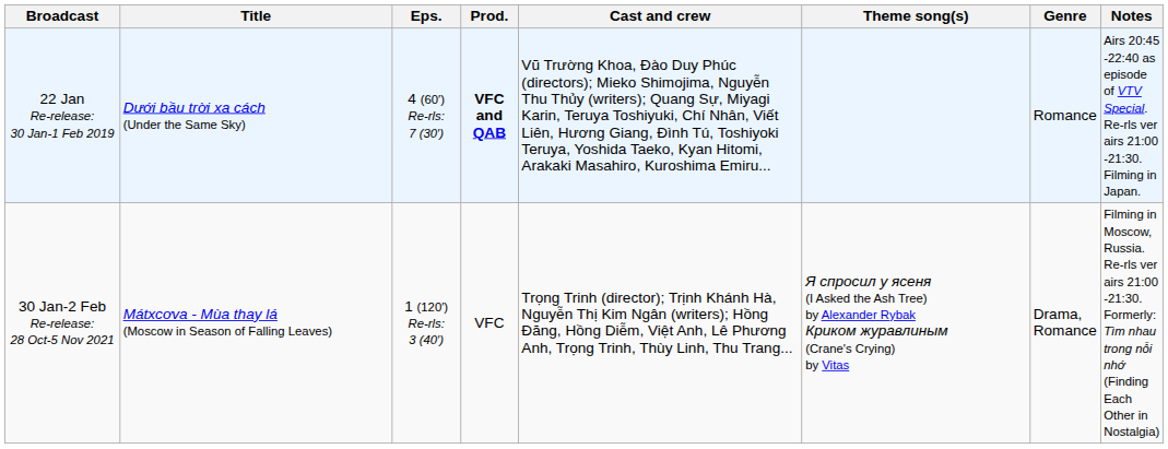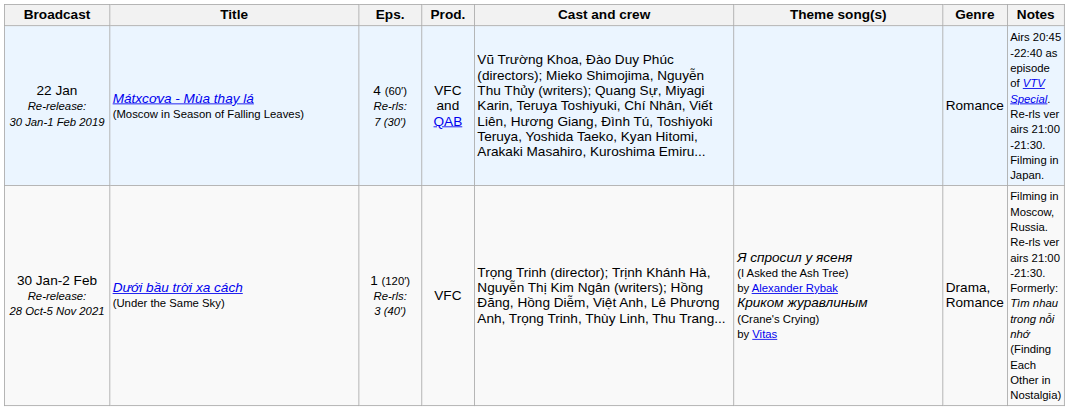 <table class="wikitable sortable">
 <tr>
 <th style="width:10%;">Broadcast</th>
 <th style="width:24%;">Title</th>
 <th style="width:6%;">Eps.</th>
 <th style="width:5%;">Prod.</th>
 <th style="width:25%;">Cast and crew</th>
 <th style="width:20%;">Theme song(s)</th>
 <th style="width:5%;">Genre</th>
 <th style="width:5%;">Notes</th>
 </tr>
 <tr ---- bgcolor="#ebf5ff">
 <td style="text-align:center;">22 Jan<br><small><em>Re-release:<br>30 Jan-1 Feb 2019</em></small> <br></td>
-<td><em><a href='#'>Dưới bầu trời xa cách</a></em> <br><small>(Under the Same Sky)</small></td>
+<td><em><a href='#'>Mátxcơva - Mùa thay lá</a></em> <br><small>(Moscow in Season of Falling Leaves)</small></td>
 <td style="text-align:center;">4 <small>(60′)</small><br><small><em>Re-rls:<br>7 (30′)</em></small></td>
-<td style="text-align:center;"><strong>VFC <br>and <br><a href='#'>QAB</a></strong></td>
+<td style="text-align:center;">VFC <br>and <br><a href='#'>QAB</a></td>
 <td>Vũ Trường Khoa, Đào Duy Phúc (directors); Mieko Shimojima, Nguyễn Thu Thủy (writers); Quang Sự, Miyagi Karin, Teruya Toshiyuki, Chí Nhân, Viết Liên, Hương Giang, Đình Tú, Toshiyoki Teruya, Yoshida Taeko, Kyan Hitomi, Arakaki Masahiro, Kuroshima Emiru...</td>
 <td></td>
 <td>Romance</td>
 <td><small>Airs 20:45 -22:40 as episode of <em><a href='#'>VTV Special</a></em>. Re-rls ver airs 21:00 -21:30. Filming in Japan.</small></td>
 </tr>
 <tr>
 <td style="text-align:center;">30 Jan-2 Feb<br><small><em>Re-release:<br>28 Oct-5 Nov 2021</em></small> <br></td>
-<td><em><a href='#'>Mátxcơva - Mùa thay lá</a></em> <br><small>(Moscow in Season of Falling Leaves)</small></td>
+<td><em><a href='#'>Dưới bầu trời xa cách</a></em> <br><small>(Under the Same Sky)</small></td>
 <td style="text-align:center;">1 <small>(120′)</small><br><small><em>Re-rls:<br>3 (40′)</em></small></td>
 <td style="text-align:center;">VFC</td>
 <td>Trọng Trinh (director); Trịnh Khánh Hà, Nguyễn Thị Kim Ngân (writers); Hồng Đăng, Hồng Diễm, Việt Anh, Lê Phương Anh, Trọng Trinh, Thùy Linh, Thu Trang...</td>
 <td><em>Я спросил у ясеня</em> <br><small>(I Asked the Ash Tree)</small><br><small>by <a href='#'>Alexander Rybak</a></small><br><em>Криком журавлиным</em> <br><small>(Crane's Crying)</small><br><small>by <a href='#'>Vitas</a></small></td>
 <td>Drama, Romance</td>
 <td><small>Filming in Moscow, Russia. Re-rls ver airs 21:00 -21:30.</small><br><small>Formerly: <em>Tìm nhau trong nỗi nhớ</em><br>(Finding Each Other in Nostalgia)</small></td>
 </tr>
 </table>
